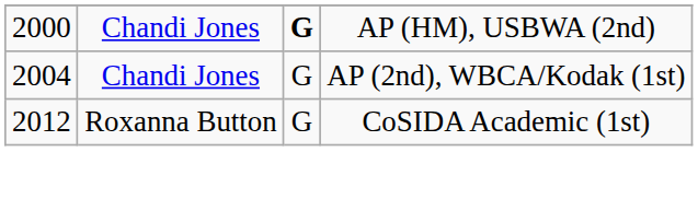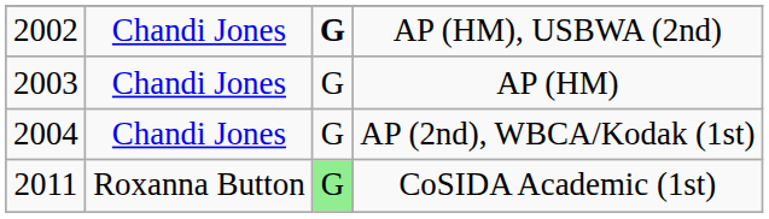 <table class="wikitable" style="text-align:center">
 <tr>
 </tr>
 <tr>
-<td>2000</td>
+<td>2002</td>
 <td><a href='#'>Chandi Jones</a></td>
 <td><strong>G</strong></td>
 <td>AP (HM), USBWA (2nd)</td>
+</tr>
+<tr>
+<td>2003</td>
+<td><a href='#'>Chandi Jones</a></td>
+<td>G</td>
+<td>AP (HM)</td>
 </tr>
 <tr>
 <td>2004</td>
 <td><a href='#'>Chandi Jones</a></td>
 <td>G</td>
 <td>AP (2nd), WBCA/Kodak (1st)</td>
 </tr>
 <tr>
-<td>2012</td>
+<td>2011</td>
 <td>Roxanna Button</td>
-<td>G</td>
+<td style="background: lightgreen;">G</td>
 <td>CoSIDA Academic (1st)</td>
 </tr>
 </table>
